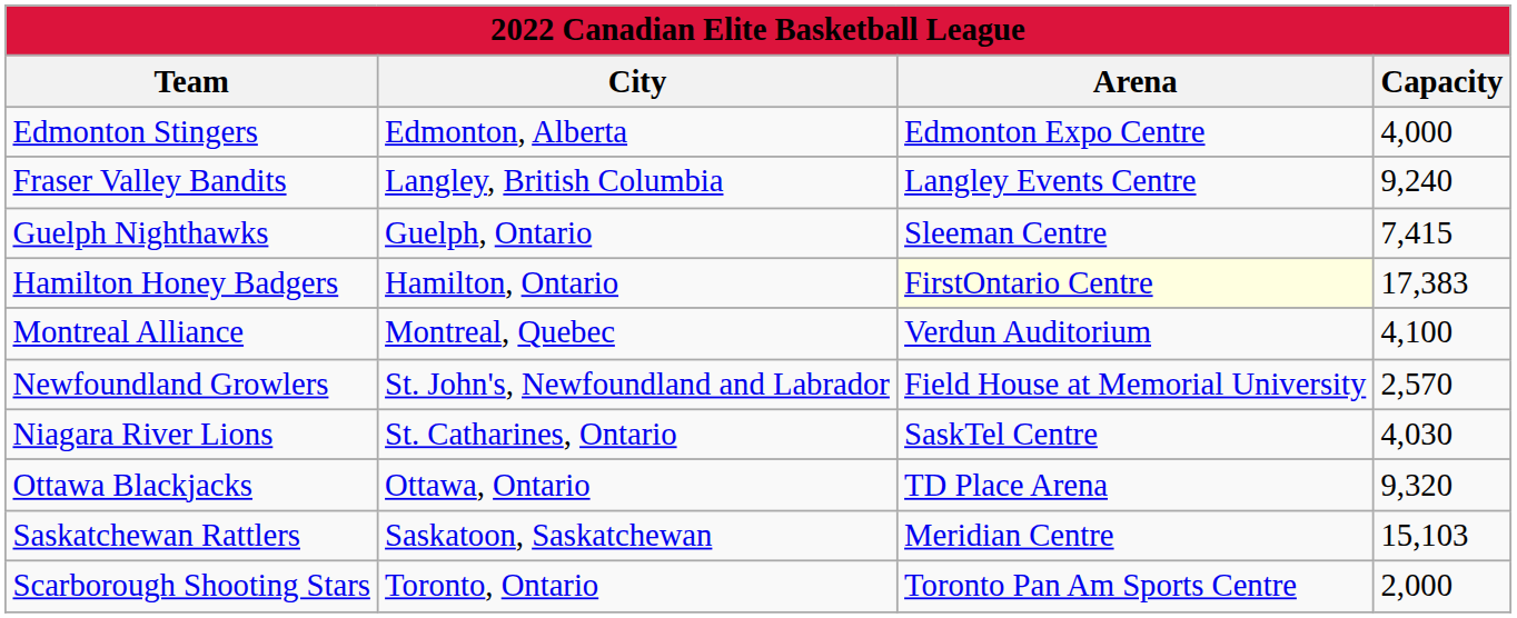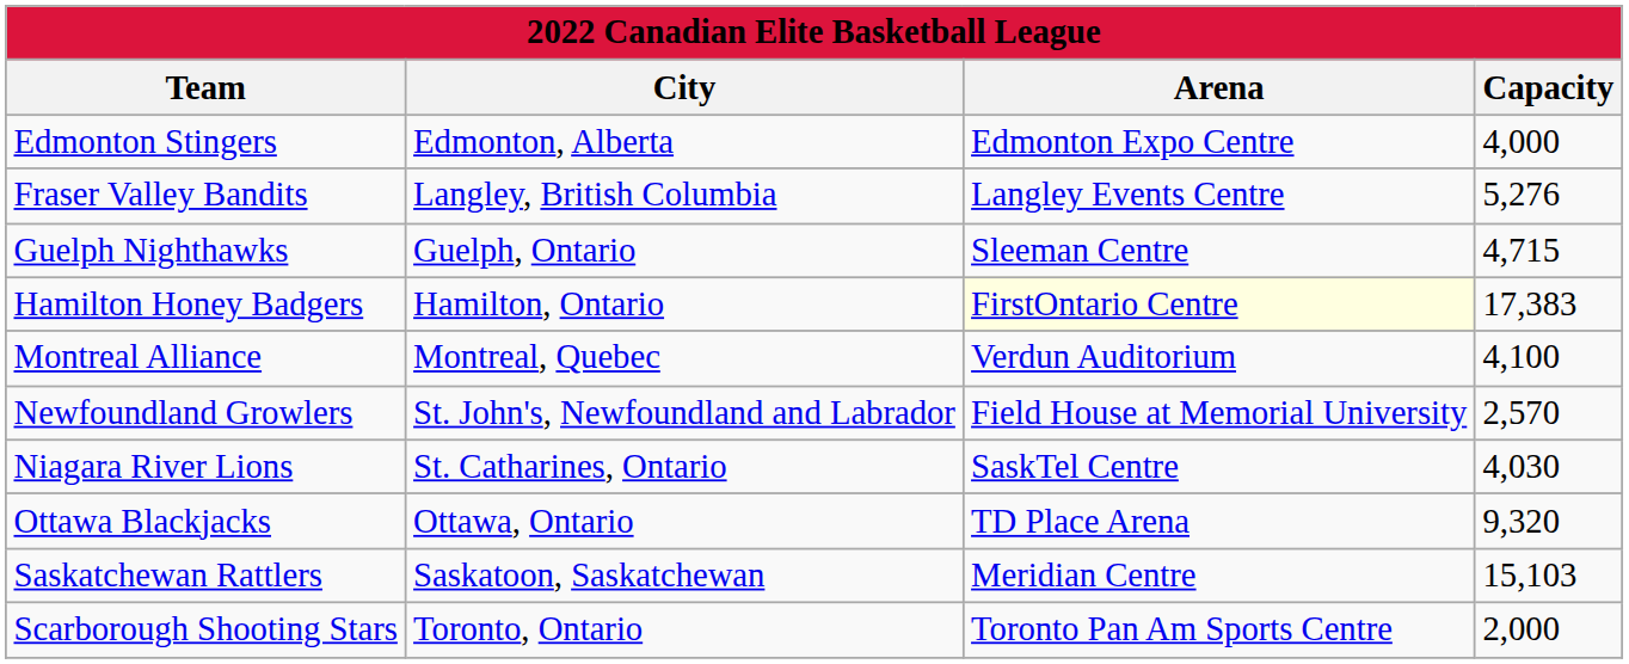 <table class="wikitable" style="width:auto">
 <tr>
 <td bgcolor="#DC143C" align="center" colspan="6"><strong><span>2022 Canadian Elite Basketball League</span></strong></td>
 </tr>
 <tr>
 <th>Team</th>
 <th>City</th>
 <th>Arena</th>
 <th>Capacity</th>
 </tr>
 <tr>
 <td><a href='#'>Edmonton Stingers</a></td>
 <td><a href='#'>Edmonton</a>, <a href='#'>Alberta</a></td>
 <td><a href='#'>Edmonton Expo Centre</a></td>
 <td>4,000</td>
 </tr>
 <tr>
 <td><a href='#'>Fraser Valley Bandits</a></td>
 <td><a href='#'>Langley</a>, <a href='#'>British Columbia</a></td>
 <td><a href='#'>Langley Events Centre</a></td>
-<td>9,240</td>
+<td>5,276</td>
 </tr>
 <tr>
 <td><a href='#'>Guelph Nighthawks</a></td>
 <td><a href='#'>Guelph</a>, <a href='#'>Ontario</a></td>
 <td><a href='#'>Sleeman Centre</a></td>
-<td>7,415</td>
+<td>4,715</td>
 </tr>
 <tr>
 <td><a href='#'>Hamilton Honey Badgers</a></td>
 <td><a href='#'>Hamilton</a>, <a href='#'>Ontario</a></td>
 <td style="background: lightyellow;"><a href='#'>FirstOntario Centre</a></td>
 <td>17,383</td>
 </tr>
 <tr>
 <td><a href='#'>Montreal Alliance</a></td>
 <td><a href='#'>Montreal</a>, <a href='#'>Quebec</a></td>
 <td><a href='#'>Verdun Auditorium</a></td>
 <td>4,100</td>
 </tr>
 <tr>
 <td><a href='#'>Newfoundland Growlers</a></td>
 <td><a href='#'>St. John's</a>, <a href='#'>Newfoundland and Labrador</a></td>
 <td><a href='#'>Field House at Memorial University</a></td>
 <td>2,570</td>
 </tr>
 <tr>
 <td><a href='#'>Niagara River Lions</a></td>
 <td><a href='#'>St. Catharines</a>, <a href='#'>Ontario</a></td>
 <td><a href='#'>SaskTel Centre</a></td>
 <td>4,030</td>
 </tr>
 <tr>
 <td><a href='#'>Ottawa Blackjacks</a></td>
 <td><a href='#'>Ottawa</a>, <a href='#'>Ontario</a></td>
 <td><a href='#'>TD Place Arena</a></td>
 <td>9,320</td>
 </tr>
 <tr>
 <td><a href='#'>Saskatchewan Rattlers</a></td>
 <td><a href='#'>Saskatoon</a>, <a href='#'>Saskatchewan</a></td>
 <td><a href='#'>Meridian Centre</a></td>
 <td>15,103</td>
 </tr>
 <tr>
 <td><a href='#'>Scarborough Shooting Stars</a></td>
 <td><a href='#'>Toronto</a>, <a href='#'>Ontario</a></td>
 <td><a href='#'>Toronto Pan Am Sports Centre</a></td>
 <td>2,000</td>
 </tr>
 </table>
